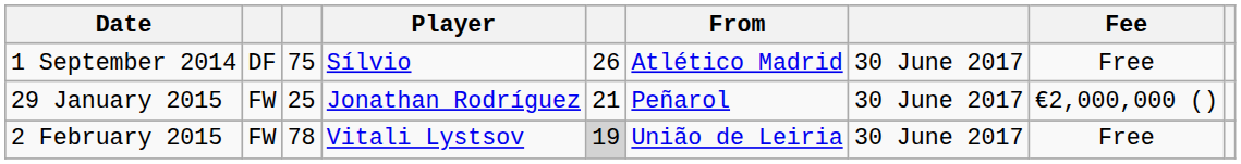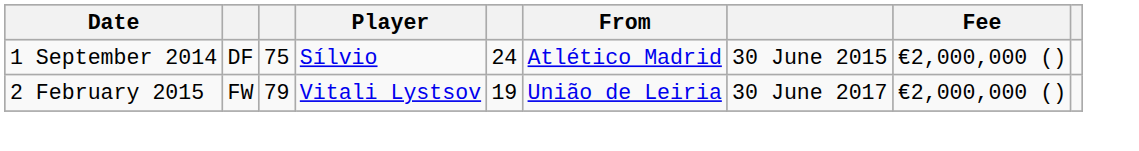 <table class="wikitable" style="text-align:center;">
 <tr>
 <th>Date</th>
 <th></th>
 <th></th>
 <th>Player</th>
 <th></th>
 <th>From</th>
 <th></th>
 <th>Fee</th>
 <th></th>
 </tr>
 <tr>
 <td align=left>1 September 2014</td>
 <td>DF</td>
 <td>75</td>
 <td align=left> <a href='#'>Sílvio</a></td>
-<td>26</td>
+<td>24</td>
 <td align=left> <a href='#'>Atlético Madrid</a></td>
-<td>30 June 2017</td>
-<td>Free</td>
-<td></td>
-</tr>
-<tr>
-<td align=left>29 January 2015</td>
-<td>FW</td>
-<td>25</td>
-<td align=left> <a href='#'>Jonathan Rodríguez</a></td>
-<td>21</td>
-<td align=left> <a href='#'>Peñarol</a></td>
-<td>30 June 2017</td>
+<td>30 June 2015</td>
 <td>€2,000,000 ()</td>
 <td></td>
 </tr>
 <tr>
 <td align=left>2 February 2015</td>
 <td>FW</td>
-<td>78</td>
+<td>79</td>
 <td align=left> <a href='#'>Vitali Lystsov</a></td>
-<td style="background: lightgrey;">19</td>
+<td>19</td>
 <td align=left> <a href='#'>União de Leiria</a></td>
 <td>30 June 2017</td>
-<td>Free</td>
+<td>€2,000,000 ()</td>
 <td></td>
 </tr>
 </table>
